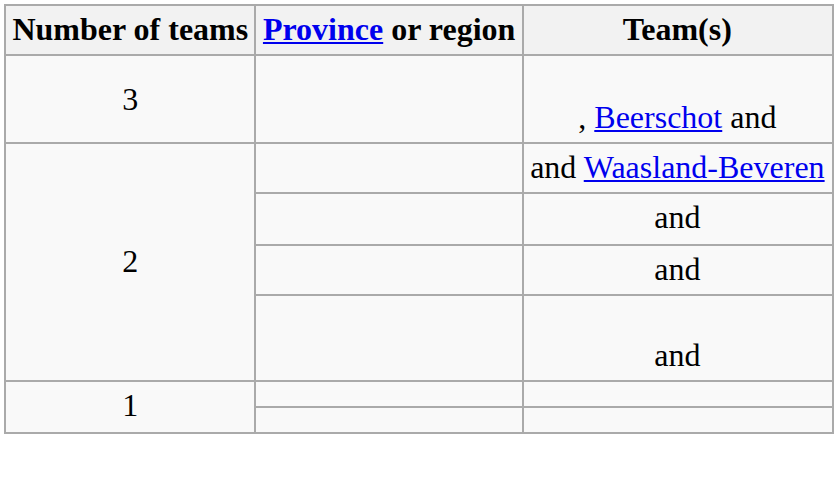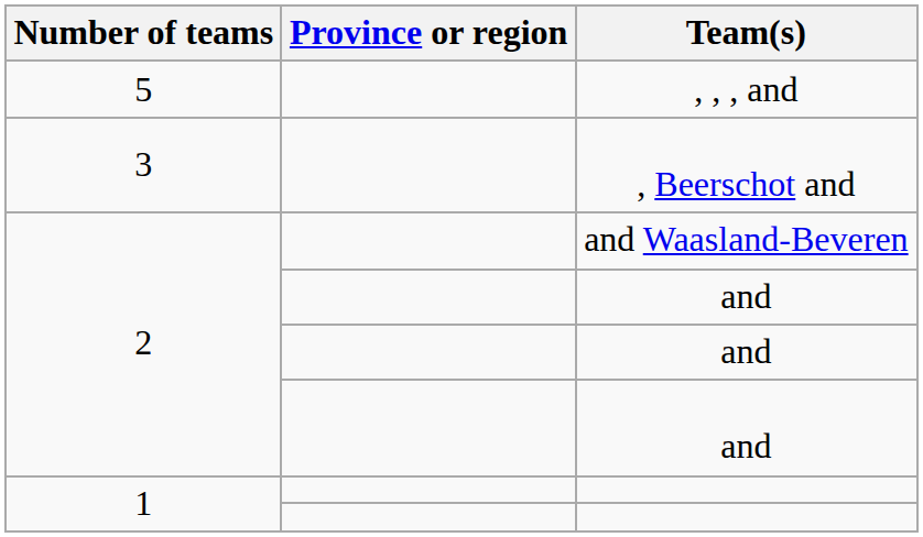 <table class="wikitable" style="text-align:center">
 <tr>
 <th>Number of teams</th>
 <th><a href='#'>Province</a> or region</th>
 <th>Team(s)</th>
+</tr>
+<tr>
+<td>5</td>
+<td align="left"></td>
+<td>, , ,  and </td>
 </tr>
 <tr>
 <td>3</td>
 <td align="left"></td>
 <td><br>, <a href='#'>Beerschot</a> and </td>
 </tr>
 <tr>
 <td rowspan=4>2</td>
 <td align="left"></td>
 <td> and <a href='#'>Waasland-Beveren</a></td>
 </tr>
 <tr>
 <td align="left"></td>
 <td> and </td>
 </tr>
 <tr>
 <td align="left"></td>
 <td> and </td>
 </tr>
 <tr>
 <td align="left"></td>
 <td><br> and </td>
 </tr>
 <tr>
 <td rowspan=2>1</td>
 <td align="left"></td>
 <td></td>
 </tr>
 <tr>
 <td align="left"></td>
 <td></td>
 </tr>
 <tr>
 </tr>
 </table>
